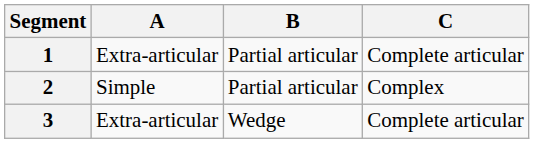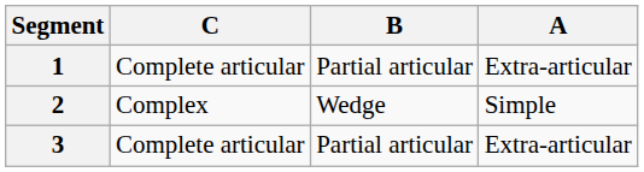 <table class="wikitable">
 <tr>
 <th>Segment</th>
+<th>C</th>
+<th>B</th>
 <th>A</th>
-<th>B</th>
-<th>C</th>
 </tr>
 <tr>
 <th>1</th>
+<td>Complete articular</td>
+<td>Partial articular</td>
 <td>Extra-articular</td>
-<td>Partial articular</td>
-<td>Complete articular</td>
 </tr>
 <tr>
 <th>2</th>
+<td>Complex</td>
+<td>Wedge</td>
 <td>Simple</td>
-<td>Partial articular</td>
-<td>Complex</td>
 </tr>
 <tr>
 <th>3</th>
+<td>Complete articular</td>
+<td>Partial articular</td>
 <td>Extra-articular</td>
-<td>Wedge</td>
-<td>Complete articular</td>
 </tr>
 </table>
